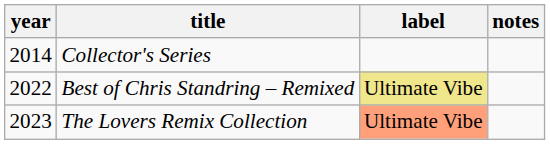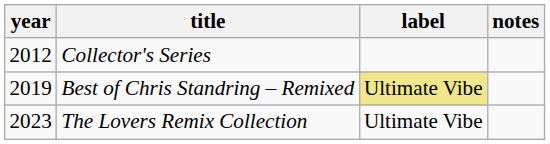 <table class = "wikitable">
 <tr>
 <th>year</th>
 <th>title</th>
 <th>label</th>
 <th>notes</th>
 </tr>
 <tr>
-<td>2014</td>
+<td>2012</td>
 <td><em>Collector's Series</em></td>
 <td></td>
 <td></td>
 </tr>
 <tr>
-<td>2022</td>
+<td>2019</td>
 <td><em>Best of Chris Standring – Remixed</em></td>
 <td style="background: khaki;">Ultimate Vibe</td>
 <td></td>
 </tr>
 <tr>
 <td>2023</td>
 <td><em>The Lovers Remix Collection</em></td>
-<td style="background: lightsalmon;">Ultimate Vibe</td>
+<td>Ultimate Vibe</td>
 <td></td>
 </tr>
 </table>
